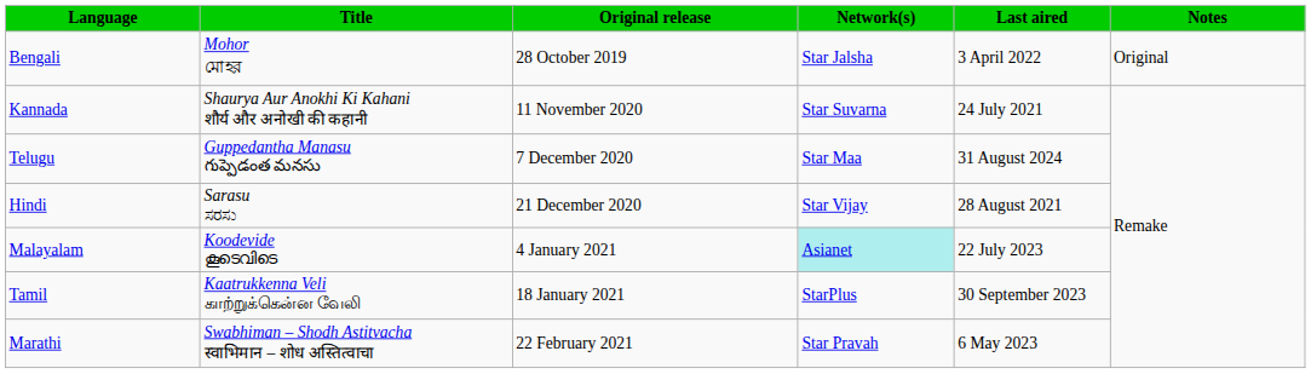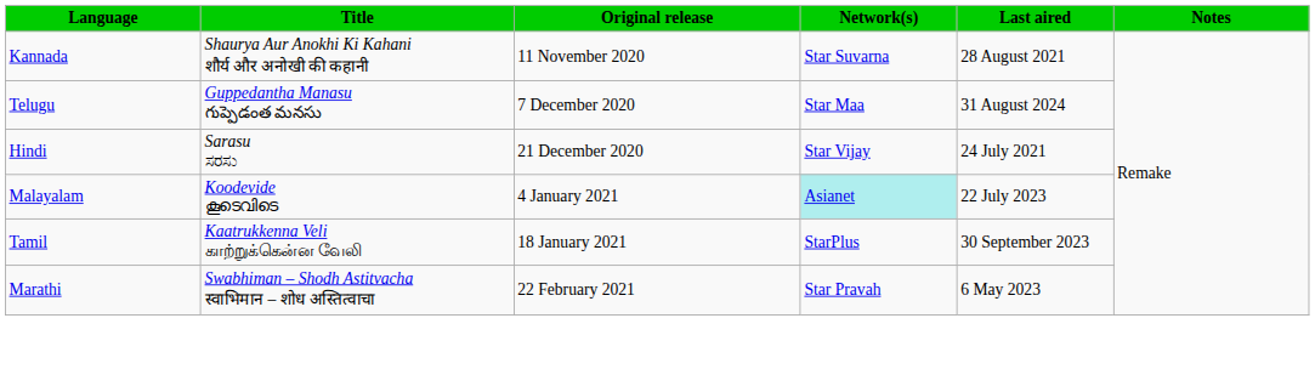 <table class="wikitable" style="width:100%">
 <tr>
 <th style="background:#00cc00; width:15%;">Language</th>
 <th style="background:#00cc00; width:24%;">Title</th>
 <th style="background:#00cc00; width:22%;">Original release</th>
 <th style="background:#00cc00; width:12%;">Network(s)</th>
 <th style="background:#00cc00; width:12%;">Last aired</th>
 <th style="background:#00cc00; width:24%;">Notes</th>
 </tr>
 <tr>
-<td><a href='#'>Bengali</a></td>
-<td><em><a href='#'>Mohor</a></em> <br> মোহর</td>
-<td>28 October 2019</td>
-<td><a href='#'>Star Jalsha</a></td>
-<td>3 April 2022</td>
-<td>Original</td>
-</tr>
-<tr>
 <td><a href='#'>Kannada</a></td>
 <td><em>Shaurya Aur Anokhi Ki Kahani</em> <br> शौर्य और अनोखी की कहानी</td>
 <td>11 November 2020</td>
 <td><a href='#'>Star Suvarna</a></td>
-<td>24 July 2021</td>
+<td>28 August 2021</td>
 <td rowspan="6">Remake</td>
 </tr>
 <tr>
 <td><a href='#'>Telugu</a></td>
 <td><em><a href='#'>Guppedantha Manasu</a></em> <br> గుప్పెడంత మనసు</td>
 <td>7 December 2020</td>
 <td><a href='#'>Star Maa</a></td>
 <td>31 August 2024</td>
 </tr>
 <tr>
 <td><a href='#'>Hindi</a></td>
 <td><em>Sarasu</em> <br> ಸರಸು</td>
 <td>21 December 2020</td>
 <td><a href='#'>Star Vijay</a></td>
-<td>28 August 2021</td>
+<td>24 July 2021</td>
 </tr>
 <tr>
 <td><a href='#'>Malayalam</a></td>
 <td><em><a href='#'>Koodevide</a></em> <br> കൂടെവിടെ</td>
 <td>4 January 2021</td>
 <td style="background: paleturquoise;"><a href='#'>Asianet</a></td>
 <td>22 July 2023</td>
 </tr>
 <tr>
 <td><a href='#'>Tamil</a></td>
 <td><em><a href='#'>Kaatrukkenna Veli</a></em> <br> காற்றுக்கென்ன வேலி</td>
 <td>18 January 2021</td>
 <td><a href='#'>StarPlus</a></td>
 <td>30 September 2023</td>
 </tr>
 <tr>
 <td><a href='#'>Marathi</a></td>
 <td><em><a href='#'>Swabhiman – Shodh Astitvacha</a></em> <br> स्वाभिमान – शोध अस्तित्वाचा</td>
 <td>22 February 2021</td>
 <td><a href='#'>Star Pravah</a></td>
 <td>6 May 2023</td>
 </tr>
 </table>
